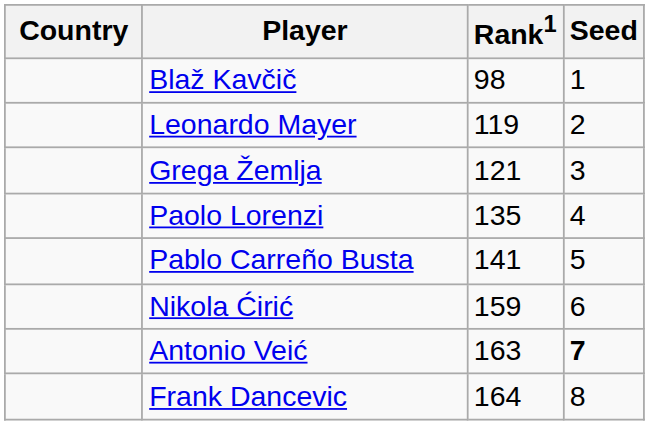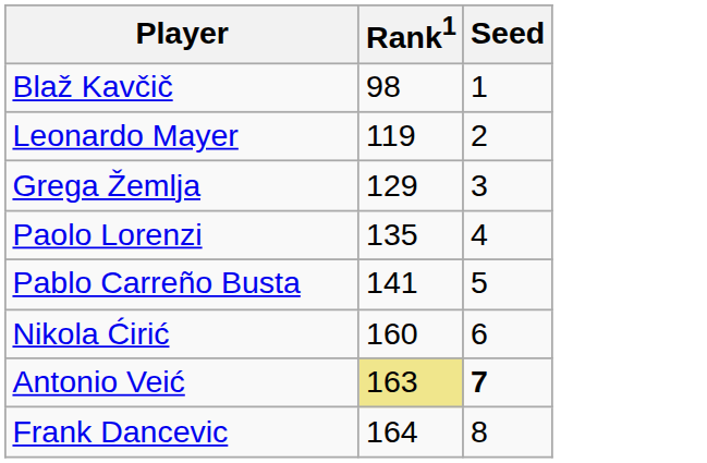 <table class="sortable wikitable">
 <tr>
-<th width="70">Country</th>
 <th width="175">Player</th>
 <th>Rank<sup>1</sup></th>
 <th>Seed</th>
 </tr>
 <tr>
-<td></td>
 <td><a href='#'>Blaž Kavčič</a></td>
 <td>98</td>
 <td>1</td>
 </tr>
 <tr>
-<td></td>
 <td><a href='#'>Leonardo Mayer</a></td>
 <td>119</td>
 <td>2</td>
 </tr>
 <tr>
-<td></td>
 <td><a href='#'>Grega Žemlja</a></td>
-<td>121</td>
+<td>129</td>
 <td>3</td>
 </tr>
 <tr>
-<td></td>
 <td><a href='#'>Paolo Lorenzi</a></td>
 <td>135</td>
 <td>4</td>
 </tr>
 <tr>
-<td></td>
 <td><a href='#'>Pablo Carreño Busta</a></td>
 <td>141</td>
 <td>5</td>
 </tr>
 <tr>
-<td></td>
 <td><a href='#'>Nikola Ćirić</a></td>
-<td>159</td>
+<td>160</td>
 <td>6</td>
 </tr>
 <tr>
-<td></td>
 <td><a href='#'>Antonio Veić</a></td>
-<td>163</td>
+<td style="background: khaki;">163</td>
 <td><strong>7</strong></td>
 </tr>
 <tr>
-<td></td>
 <td><a href='#'>Frank Dancevic</a></td>
 <td>164</td>
 <td>8</td>
 </tr>
 </table>
